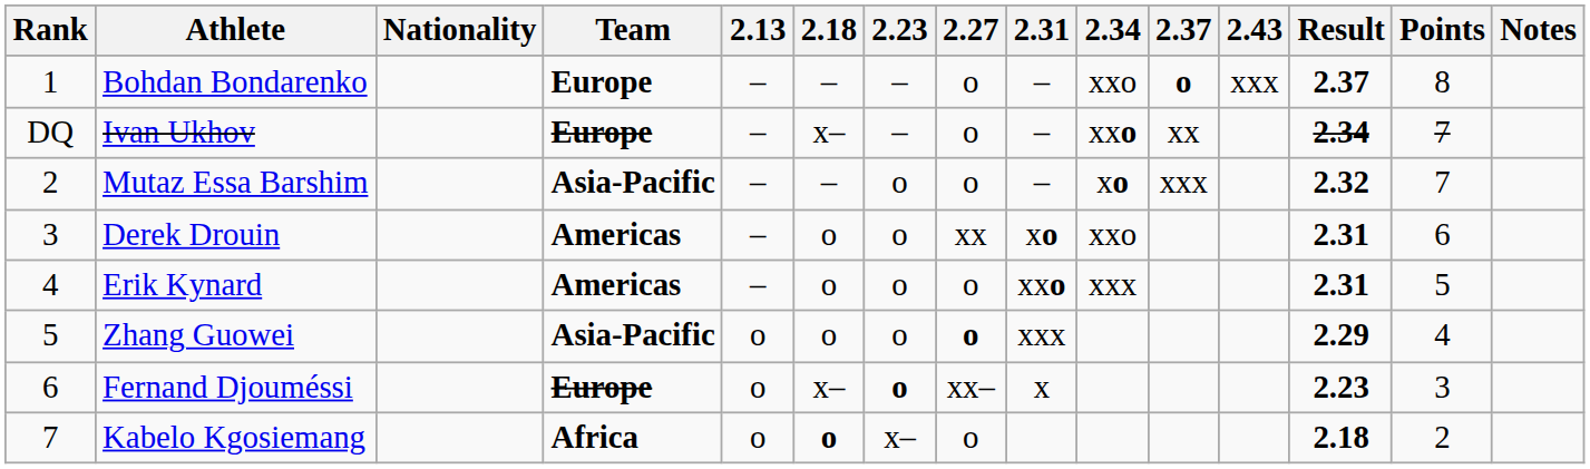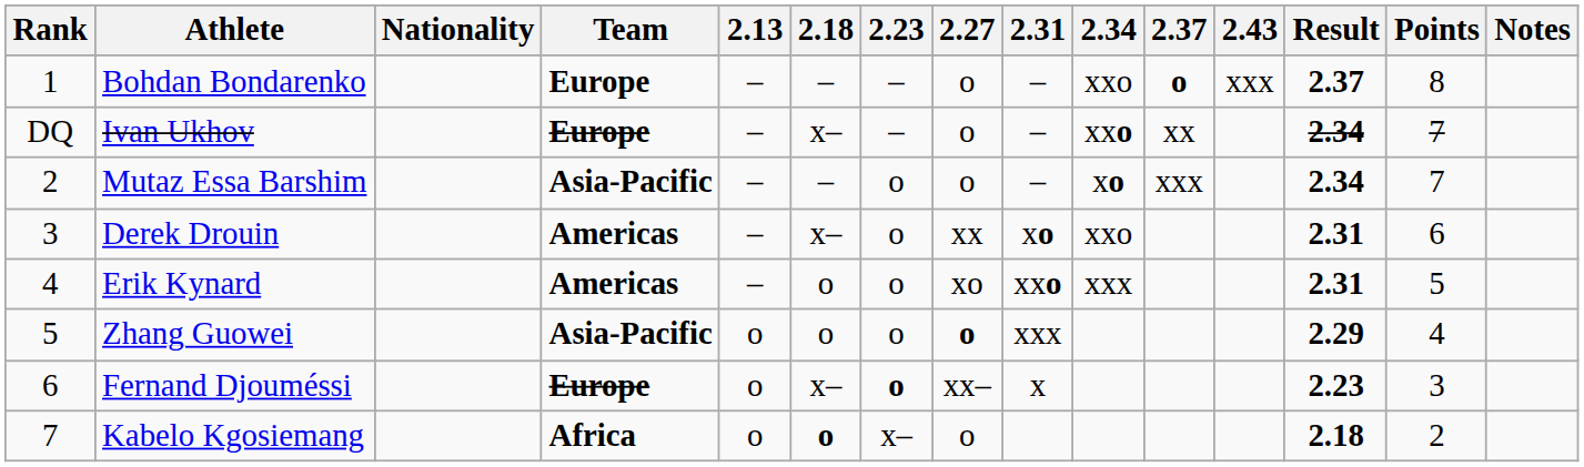 <table class="wikitable sortable" style="text-align:center">
 <tr>
 <th>Rank</th>
 <th>Athlete</th>
 <th>Nationality</th>
 <th>Team</th>
 <th>2.13</th>
 <th>2.18</th>
 <th>2.23</th>
 <th>2.27</th>
 <th>2.31</th>
 <th>2.34</th>
 <th>2.37</th>
 <th>2.43</th>
 <th>Result</th>
 <th>Points</th>
 <th>Notes</th>
 </tr>
 <tr>
 <td>1</td>
 <td align="left"><a href='#'>Bohdan Bondarenko</a></td>
 <td align=left></td>
 <td align=left><strong>Europe</strong></td>
 <td>–</td>
 <td>–</td>
 <td>–</td>
 <td>o</td>
 <td>–</td>
 <td>xxo</td>
 <td><strong>o</strong></td>
 <td>xxx</td>
 <td><strong>2.37</strong></td>
 <td>8</td>
 <td></td>
 </tr>
 <tr>
 <td>DQ</td>
 <td align="left"><s><a href='#'>Ivan Ukhov</a></s></td>
 <td align=left><s></s></td>
 <td align=left><s><strong>Europe</strong></s></td>
 <td>–</td>
 <td>x–</td>
 <td>–</td>
 <td>o</td>
 <td>–</td>
 <td>xx<strong>o</strong></td>
 <td>xx</td>
 <td></td>
 <td><s><strong>2.34</strong></s></td>
 <td><s>7</s></td>
 <td></td>
 </tr>
 <tr>
 <td>2</td>
 <td align="left"><a href='#'>Mutaz Essa Barshim</a></td>
 <td align=left></td>
 <td align=left><strong>Asia-Pacific</strong></td>
 <td>–</td>
 <td>–</td>
 <td>o</td>
 <td>o</td>
 <td>–</td>
 <td>x<strong>o</strong></td>
 <td>xxx</td>
 <td></td>
-<td><strong>2.32</strong></td>
+<td><strong>2.34</strong></td>
 <td>7</td>
 <td></td>
 </tr>
 <tr>
 <td>3</td>
 <td align="left"><a href='#'>Derek Drouin</a></td>
 <td align=left></td>
 <td align=left><strong>Americas</strong></td>
 <td>–</td>
-<td>o</td>
+<td>x–</td>
 <td>o</td>
 <td>xx</td>
 <td>x<strong>o</strong></td>
 <td>xxo</td>
 <td></td>
 <td></td>
 <td><strong>2.31</strong></td>
 <td>6</td>
 <td></td>
 </tr>
 <tr>
 <td>4</td>
 <td align="left"><a href='#'>Erik Kynard</a></td>
 <td align=left></td>
 <td align=left><strong>Americas</strong></td>
 <td>–</td>
 <td>o</td>
 <td>o</td>
-<td>o</td>
+<td>xo</td>
 <td>xx<strong>o</strong></td>
 <td>xxx</td>
 <td></td>
 <td></td>
 <td><strong>2.31</strong></td>
 <td>5</td>
 <td></td>
 </tr>
 <tr>
 <td>5</td>
 <td align="left"><a href='#'>Zhang Guowei</a></td>
 <td align=left></td>
 <td align=left><strong>Asia-Pacific</strong></td>
 <td>o</td>
 <td>o</td>
 <td>o</td>
 <td><strong>o</strong></td>
 <td>xxx</td>
 <td></td>
 <td></td>
 <td></td>
 <td><strong>2.29</strong></td>
 <td>4</td>
 <td></td>
 </tr>
 <tr>
 <td>6</td>
 <td align="left"><a href='#'>Fernand Djouméssi</a></td>
 <td align=left></td>
 <td align=left><s><strong>Europe</strong></s></td>
 <td>o</td>
 <td>x–</td>
 <td><strong>o</strong></td>
 <td>xx–</td>
 <td>x</td>
 <td></td>
 <td></td>
 <td></td>
 <td><strong>2.23</strong></td>
 <td>3</td>
 <td></td>
 </tr>
 <tr>
 <td>7</td>
 <td align="left"><a href='#'>Kabelo Kgosiemang</a></td>
 <td align=left></td>
 <td align=left><strong>Africa</strong></td>
 <td>o</td>
 <td><strong>o</strong></td>
 <td>x–</td>
 <td>o</td>
 <td></td>
 <td></td>
 <td></td>
 <td></td>
 <td><strong>2.18</strong></td>
 <td>2</td>
 <td></td>
 </tr>
 </table>
